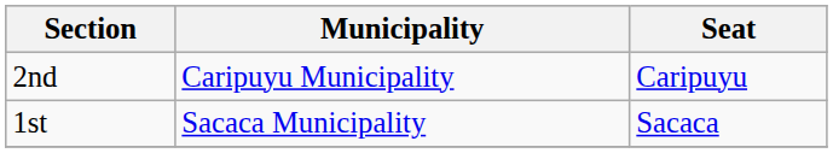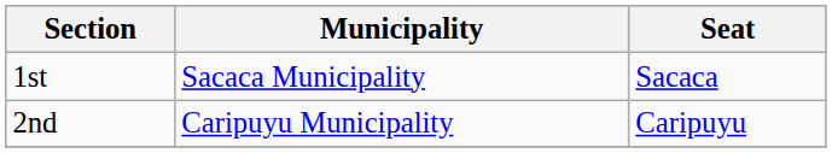 <table class="wikitable" border="1" style="width:35%;" border="1">
 <tr bgcolor=silver>
 <th>Section</th>
 <th>Municipality</th>
 <th>Seat</th>
 </tr>
 <tr>
+<td>1st</td>
+<td><a href='#'>Sacaca Municipality</a></td>
+<td><a href='#'>Sacaca</a></td>
+</tr>
+<tr>
 <td>2nd</td>
 <td><a href='#'>Caripuyu Municipality</a></td>
 <td><a href='#'>Caripuyu</a></td>
 </tr>
 <tr>
-<td>1st</td>
-<td><a href='#'>Sacaca Municipality</a></td>
-<td><a href='#'>Sacaca</a></td>
-</tr>
-<tr>
 </tr>
 </table>
